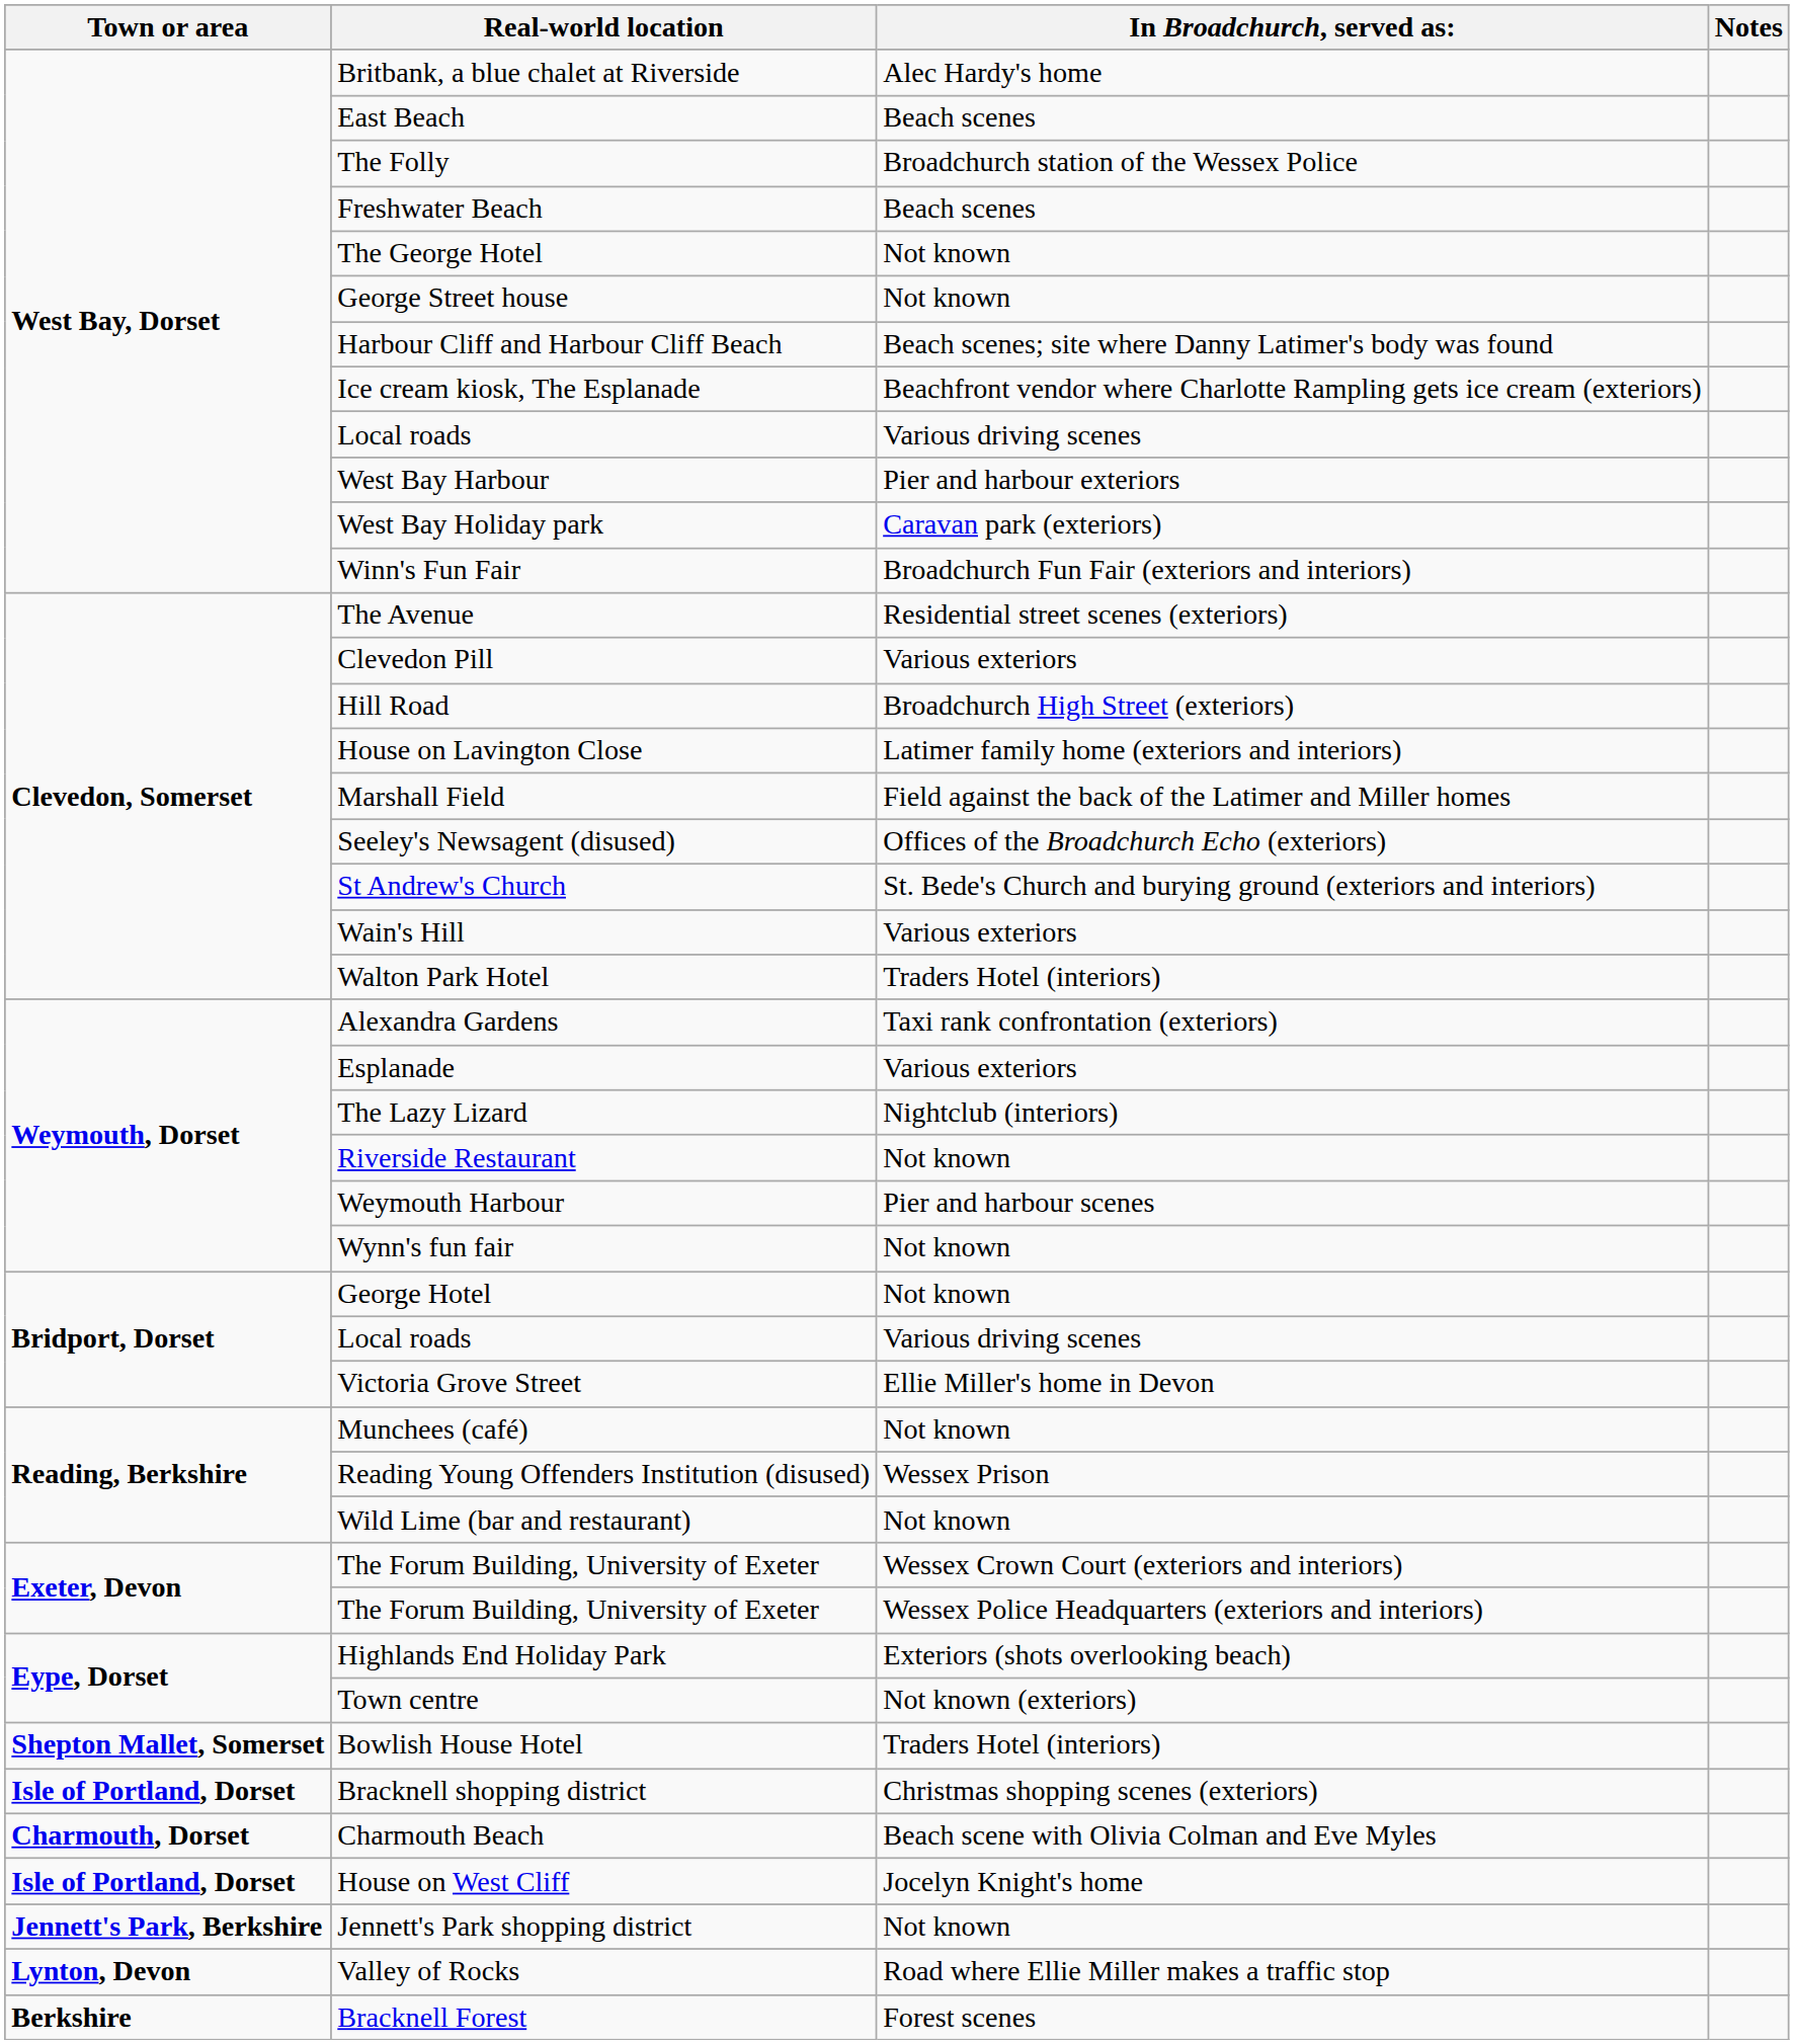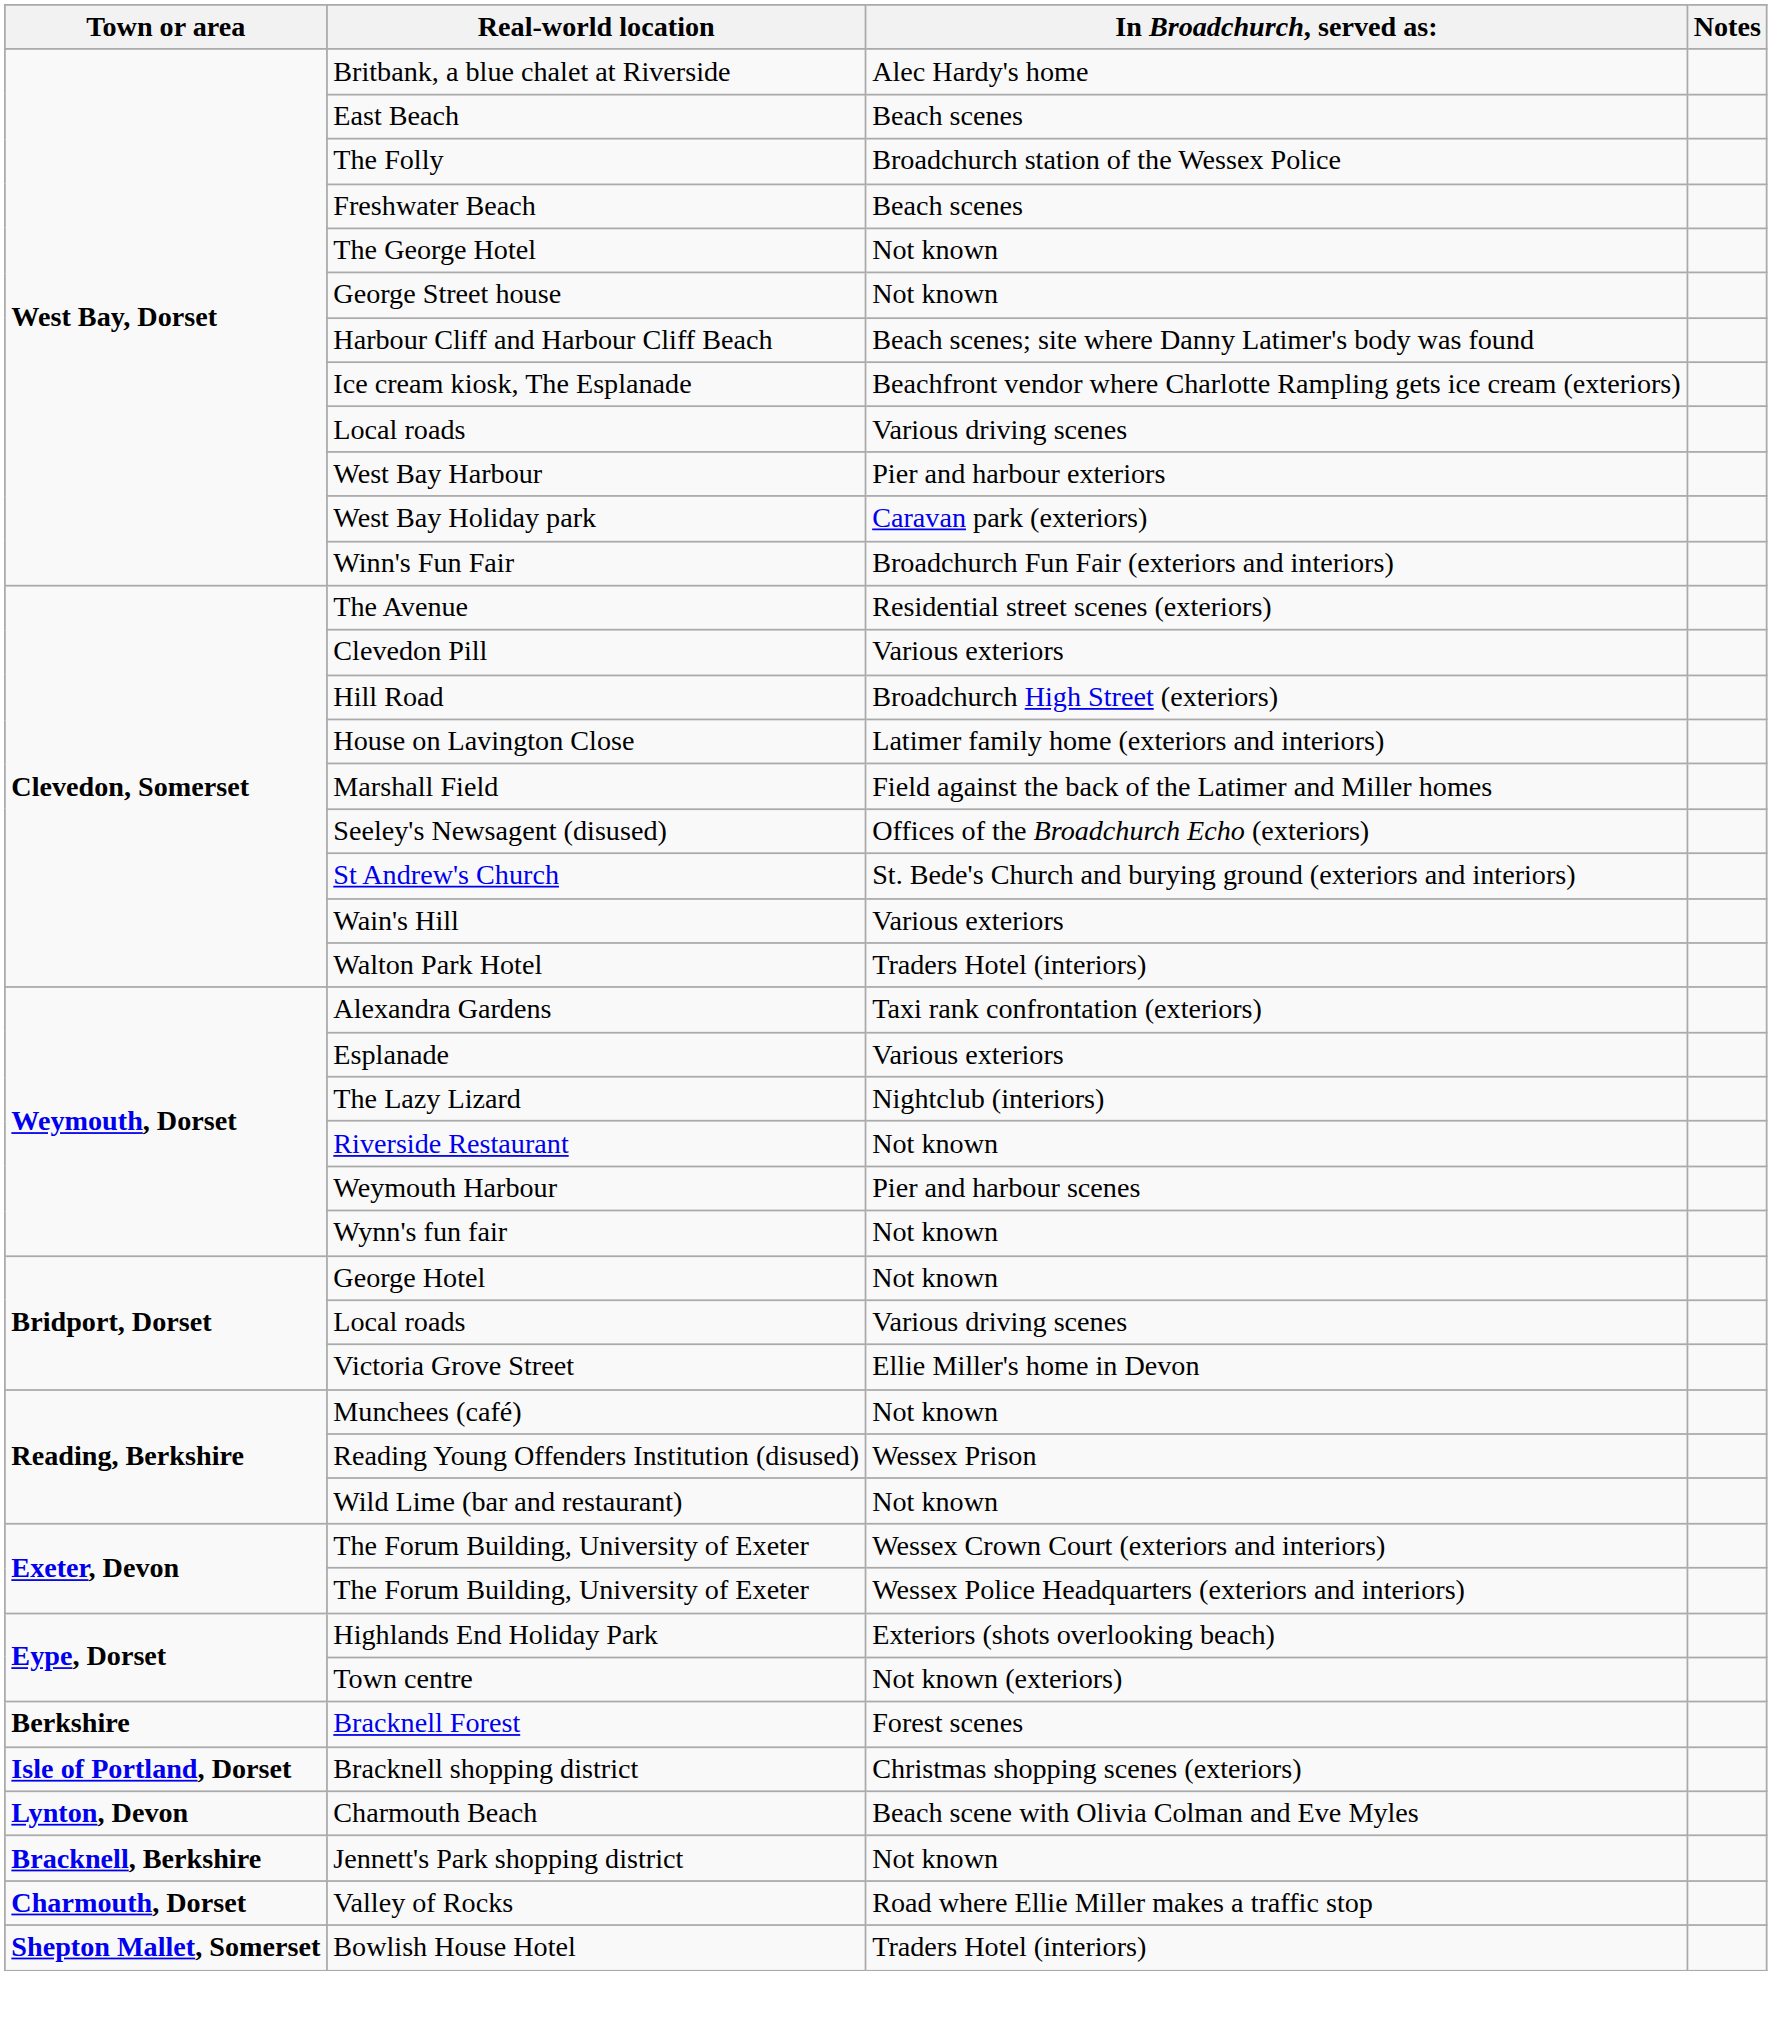 <table class="wikitable" border="1" style=float: left">
 <tr>
 <th>Town or area</th>
 <th>Real-world location</th>
 <th>In <em>Broadchurch</em>, served as:</th>
 <th>Notes</th>
 </tr>
 <tr>
 <td rowspan="12"><strong>West Bay, Dorset</strong></td>
 <td>Britbank, a blue chalet at Riverside</td>
 <td>Alec Hardy's home</td>
 <td></td>
 </tr>
 <tr>
 <td>East Beach</td>
 <td>Beach scenes</td>
 <td></td>
 </tr>
 <tr>
 <td>The Folly</td>
 <td>Broadchurch station of the Wessex Police</td>
 <td></td>
 </tr>
 <tr>
 <td>Freshwater Beach</td>
 <td>Beach scenes</td>
 <td></td>
 </tr>
 <tr>
 <td>The George Hotel</td>
 <td>Not known</td>
 <td></td>
 </tr>
 <tr>
 <td>George Street house</td>
 <td>Not known</td>
 <td></td>
 </tr>
 <tr>
 <td>Harbour Cliff and Harbour Cliff Beach</td>
 <td>Beach scenes; site where Danny Latimer's body was found</td>
 <td></td>
 </tr>
 <tr>
 <td>Ice cream kiosk, The Esplanade</td>
 <td>Beachfront vendor where Charlotte Rampling gets ice cream (exteriors)</td>
 <td></td>
 </tr>
 <tr>
 <td>Local roads</td>
 <td>Various driving scenes</td>
 <td></td>
 </tr>
 <tr>
 <td>West Bay Harbour</td>
 <td>Pier and harbour exteriors</td>
 <td></td>
 </tr>
 <tr>
 <td>West Bay Holiday park</td>
 <td><a href='#'>Caravan</a> park (exteriors)</td>
 <td></td>
 </tr>
 <tr>
 <td>Winn's Fun Fair</td>
 <td>Broadchurch Fun Fair (exteriors and interiors)</td>
 <td></td>
 </tr>
 <tr>
 <td rowspan="9"><strong>Clevedon, Somerset</strong></td>
 <td>The Avenue</td>
 <td>Residential street scenes (exteriors)</td>
 <td></td>
 </tr>
 <tr>
 <td>Clevedon Pill</td>
 <td>Various exteriors</td>
 <td></td>
 </tr>
 <tr>
 <td>Hill Road</td>
 <td>Broadchurch <a href='#'>High Street</a> (exteriors)</td>
 <td></td>
 </tr>
 <tr>
 <td>House on Lavington Close</td>
 <td>Latimer family home (exteriors and interiors)</td>
 <td></td>
 </tr>
 <tr>
 <td>Marshall Field</td>
 <td>Field against the back of the Latimer and Miller homes</td>
 <td></td>
 </tr>
 <tr>
 <td>Seeley's Newsagent (disused)</td>
 <td>Offices of the <em>Broadchurch Echo</em> (exteriors)</td>
 <td></td>
 </tr>
 <tr>
 <td><a href='#'>St Andrew's Church</a></td>
 <td>St. Bede's Church and burying ground (exteriors and interiors)</td>
 <td></td>
 </tr>
 <tr>
 <td>Wain's Hill</td>
 <td>Various exteriors</td>
 <td></td>
 </tr>
 <tr>
 <td>Walton Park Hotel</td>
 <td>Traders Hotel (interiors)</td>
 <td></td>
 </tr>
 <tr>
 <td rowspan="6"><strong><a href='#'>Weymouth</a>, Dorset</strong></td>
 <td>Alexandra Gardens</td>
 <td>Taxi rank confrontation (exteriors)</td>
 <td></td>
 </tr>
 <tr>
 <td>Esplanade</td>
 <td>Various exteriors</td>
 <td></td>
 </tr>
 <tr>
 <td>The Lazy Lizard</td>
 <td>Nightclub (interiors)</td>
 <td></td>
 </tr>
 <tr>
 <td><a href='#'>Riverside Restaurant</a></td>
 <td>Not known</td>
 <td></td>
 </tr>
 <tr>
 <td>Weymouth Harbour</td>
 <td>Pier and harbour scenes</td>
 <td></td>
 </tr>
 <tr>
 <td>Wynn's fun fair</td>
 <td>Not known</td>
 <td></td>
 </tr>
 <tr>
 <td rowspan="3"><strong>Bridport, Dorset</strong></td>
 <td>George Hotel</td>
 <td>Not known</td>
 <td></td>
 </tr>
 <tr>
 <td>Local roads</td>
 <td>Various driving scenes</td>
 <td></td>
 </tr>
 <tr>
 <td>Victoria Grove Street</td>
 <td>Ellie Miller's home in Devon</td>
 <td></td>
 </tr>
 <tr>
 <td rowspan="3"><strong>Reading, Berkshire</strong></td>
 <td>Munchees (café)</td>
 <td>Not known</td>
 <td></td>
 </tr>
 <tr>
 <td>Reading Young Offenders Institution (disused)</td>
 <td>Wessex Prison</td>
 <td></td>
 </tr>
 <tr>
 <td>Wild Lime (bar and restaurant)</td>
 <td>Not known</td>
 <td></td>
 </tr>
 <tr>
 <td rowspan="2"><strong><a href='#'>Exeter</a>, Devon</strong></td>
 <td>The Forum Building, University of Exeter</td>
 <td>Wessex Crown Court (exteriors and interiors)</td>
 <td></td>
 </tr>
 <tr>
 <td>The Forum Building, University of Exeter</td>
 <td>Wessex Police Headquarters (exteriors and interiors)</td>
 <td></td>
 </tr>
 <tr>
 <td rowspan="2"><strong><a href='#'>Eype</a>, Dorset</strong></td>
 <td>Highlands End Holiday Park</td>
 <td>Exteriors (shots overlooking beach)</td>
 <td></td>
 </tr>
 <tr>
 <td>Town centre</td>
 <td>Not known (exteriors)</td>
 <td></td>
 </tr>
 <tr>
-<td rowspan="1"><strong><a href='#'>Shepton Mallet</a>, Somerset</strong></td>
-<td>Bowlish House Hotel</td>
-<td>Traders Hotel (interiors)</td>
+<td rowspan="1"><strong>Berkshire</strong></td>
+<td><a href='#'>Bracknell Forest</a></td>
+<td>Forest scenes</td>
 <td></td>
 </tr>
 <tr>
 <td rowspan="1"><strong><a href='#'>Isle of Portland</a>, Dorset</strong></td>
 <td>Bracknell shopping district</td>
 <td>Christmas shopping scenes (exteriors)</td>
 <td></td>
 </tr>
 <tr>
-<td rowspan="1"><strong><a href='#'>Charmouth</a>, Dorset</strong></td>
+<td rowspan="1"><strong><a href='#'>Lynton</a>, Devon</strong></td>
 <td>Charmouth Beach</td>
 <td>Beach scene with Olivia Colman and Eve Myles</td>
 <td></td>
 </tr>
 <tr>
-<td rowspan="1"><strong><a href='#'>Isle of Portland</a>, Dorset</strong></td>
-<td>House on <a href='#'>West Cliff</a></td>
-<td>Jocelyn Knight's home</td>
-<td></td>
-</tr>
-<tr>
-<td rowspan="1"><strong><a href='#'>Jennett's Park</a>, Berkshire</strong></td>
+<td rowspan="1"><strong><a href='#'>Bracknell</a>, Berkshire</strong></td>
 <td>Jennett's Park shopping district</td>
 <td>Not known</td>
 <td></td>
 </tr>
 <tr>
-<td rowspan="1"><strong><a href='#'>Lynton</a>, Devon</strong></td>
+<td rowspan="1"><strong><a href='#'>Charmouth</a>, Dorset</strong></td>
 <td>Valley of Rocks</td>
 <td>Road where Ellie Miller makes a traffic stop</td>
 <td></td>
 </tr>
 <tr>
-<td rowspan="1"><strong>Berkshire</strong></td>
-<td><a href='#'>Bracknell Forest</a></td>
-<td>Forest scenes</td>
+<td rowspan="1"><strong><a href='#'>Shepton Mallet</a>, Somerset</strong></td>
+<td>Bowlish House Hotel</td>
+<td>Traders Hotel (interiors)</td>
 <td></td>
 </tr>
 </table>
